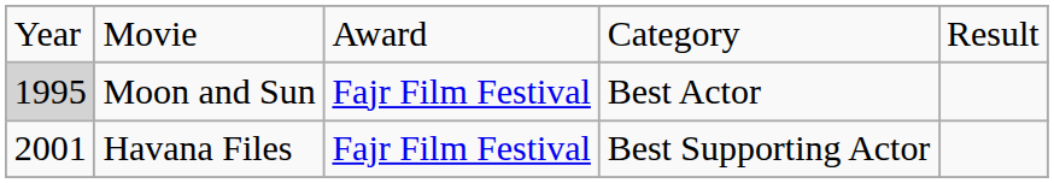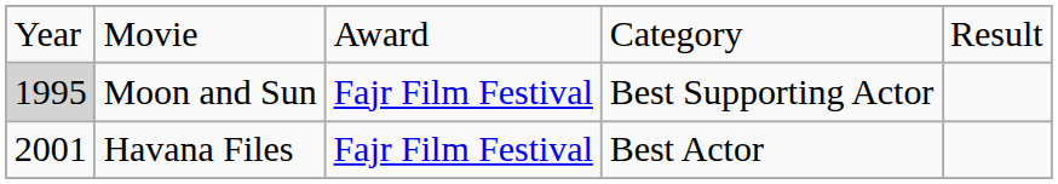 <table class="wikitable sortable">
 <tr>
 <td>Year</td>
 <td>Movie</td>
 <td>Award</td>
 <td>Category</td>
 <td>Result</td>
 </tr>
 <tr>
 <td style="background: lightgrey;">1995</td>
 <td>Moon and Sun</td>
 <td><a href='#'>Fajr Film Festival</a></td>
-<td>Best Actor</td>
+<td>Best Supporting Actor</td>
 <td></td>
 </tr>
 <tr>
 <td>2001</td>
 <td>Havana Files</td>
 <td><a href='#'>Fajr Film Festival</a></td>
-<td>Best Supporting Actor</td>
+<td>Best Actor</td>
 <td></td>
 </tr>
 </table>
